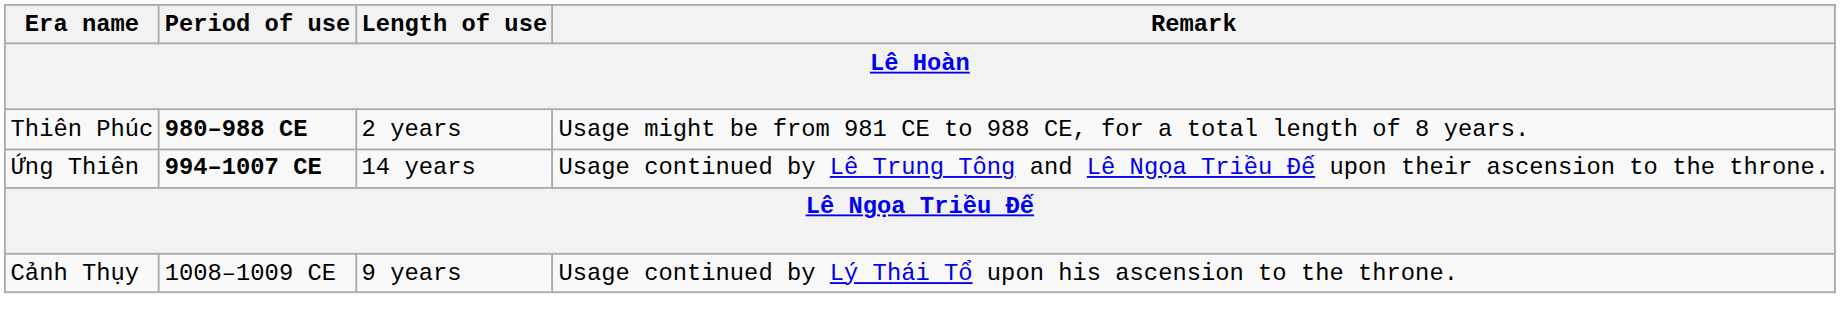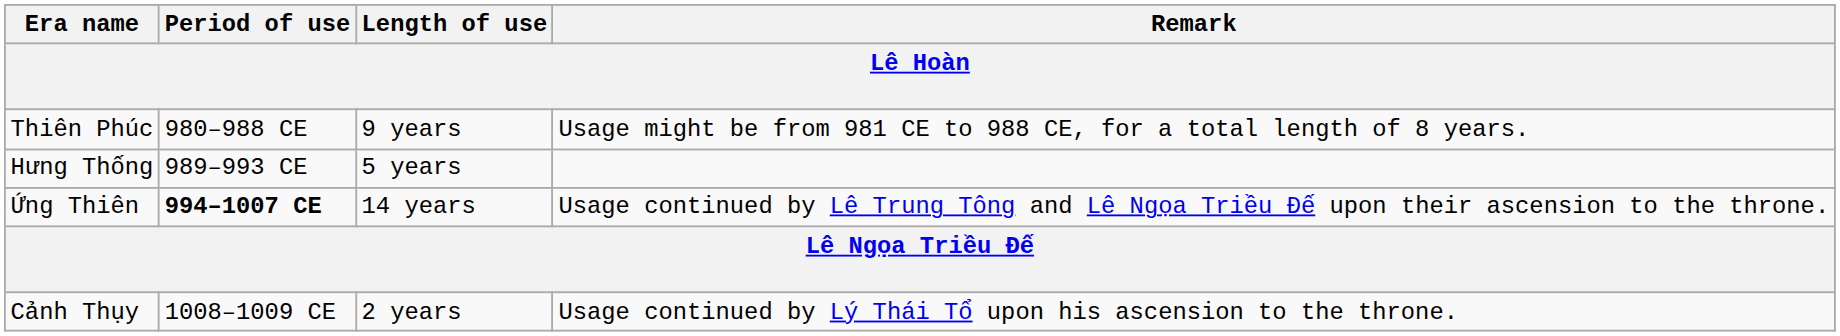 <table class="wikitable">
 <tr>
 <th>Era name</th>
 <th>Period of use</th>
 <th>Length of use</th>
 <th>Remark</th>
 </tr>
 <tr>
 <th colspan="4"><a href='#'>Lê Hoàn</a><br><br></th>
 </tr>
 <tr>
 <td>Thiên Phúc<br></td>
-<td><strong>980–988 CE</strong></td>
-<td>2 years</td>
+<td>980–988 CE</td>
+<td>9 years</td>
 <td>Usage might be from 981 CE to 988 CE, for a total length of 8 years.</td>
+</tr>
+<tr>
+<td>Hưng Thống<br></td>
+<td>989–993 CE</td>
+<td>5 years</td>
+<td></td>
 </tr>
 <tr>
 <td>Ứng Thiên<br></td>
 <td><strong>994–1007 CE</strong></td>
 <td>14 years</td>
 <td>Usage continued by <a href='#'>Lê Trung Tông</a> and <a href='#'>Lê Ngọa Triều Đế</a> upon their ascension to the throne.</td>
 </tr>
 <tr>
 <th colspan="4"><a href='#'>Lê Ngọa Triều Đế</a><br><br></th>
 </tr>
 <tr>
 <td>Cảnh Thụy<br></td>
 <td>1008–1009 CE</td>
-<td>9 years</td>
+<td>2 years</td>
 <td>Usage continued by <a href='#'>Lý Thái Tổ</a> upon his ascension to the throne.</td>
 </tr>
 </table>
